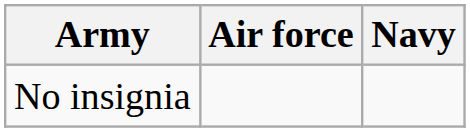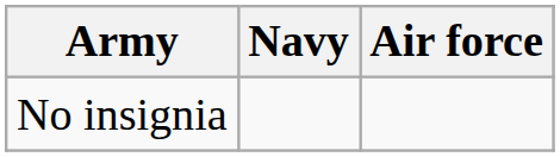 <table class="wikitable">
 <tr>
 <th>Army</th>
+<th>Navy</th>
 <th>Air force</th>
-<th>Navy</th>
 </tr>
 <tr align=center>
 <td>No insignia</td>
 <td></td>
 <td></td>
 </tr>
 </table>
